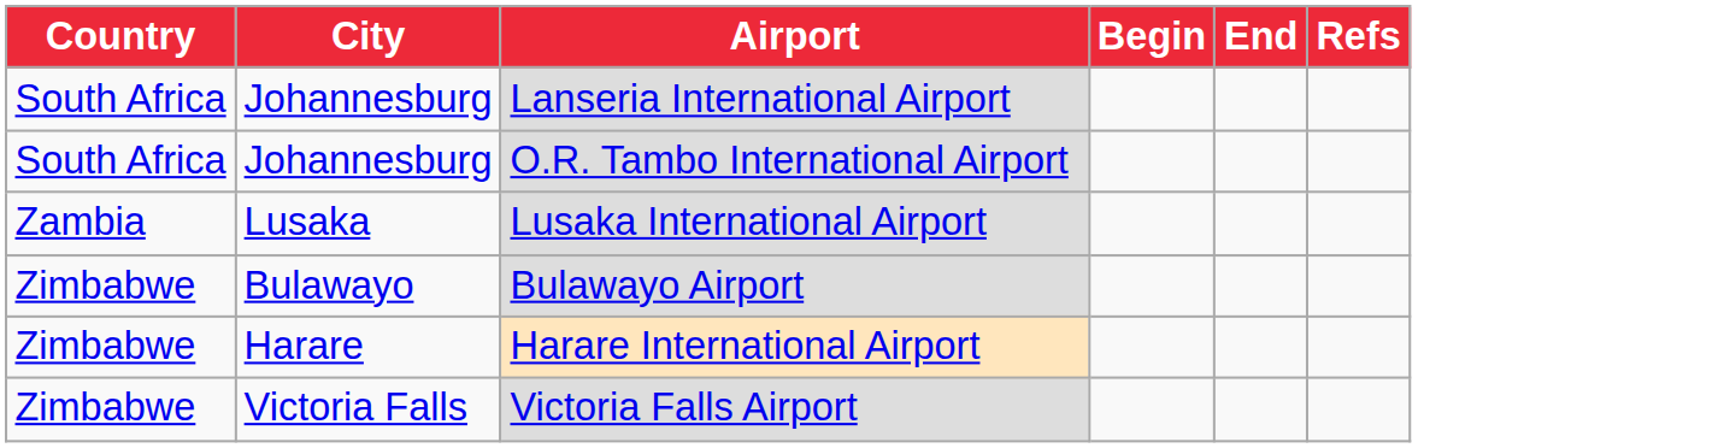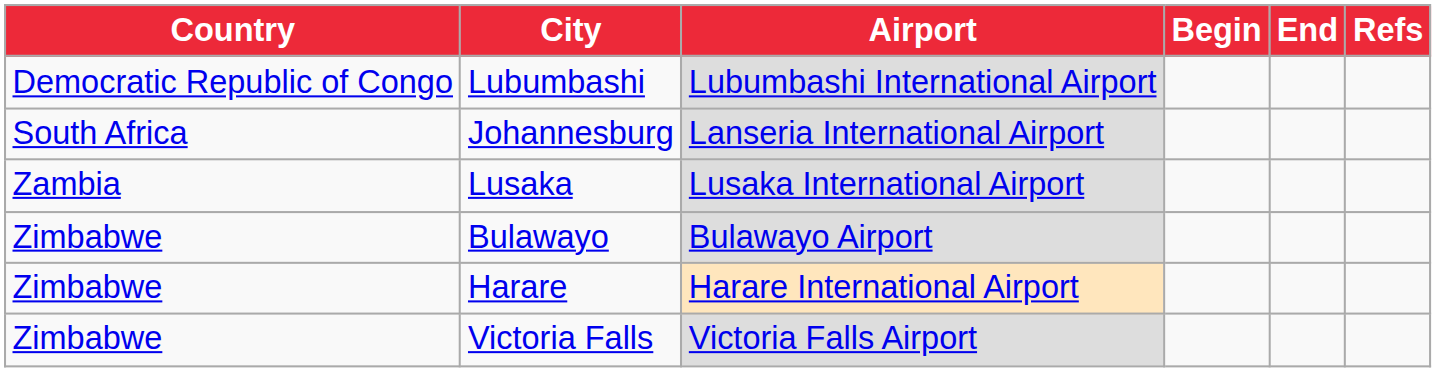 <table class="sortable wikitable toccolours">
 <tr>
 <th style="background-color: #ED2939; color: white">Country</th>
 <th style="background-color: #ED2939; color: white">City</th>
 <th style="background-color: #ED2939; color: white">Airport</th>
 <th style="background-color: #ED2939; color: white">Begin</th>
 <th style="background-color: #ED2939; color: white">End</th>
 <th style="background-color: #ED2939; color: white" class="unsortable">Refs</th>
 </tr>
 <tr>
-<td><a href='#'>South Africa</a></td>
-<td><a href='#'>Johannesburg</a></td>
-<td style="background-color: #DDDDDD"><a href='#'>Lanseria International Airport</a></td>
+<td><a href='#'>Democratic Republic of Congo</a></td>
+<td><a href='#'>Lubumbashi</a></td>
+<td style="background-color: #DDDDDD"><a href='#'>Lubumbashi International Airport</a></td>
 <td></td>
 <td></td>
 <td align=center></td>
 </tr>
 <tr>
 <td><a href='#'>South Africa</a></td>
 <td><a href='#'>Johannesburg</a></td>
-<td style="background-color: #DDDDDD"><a href='#'>O.R. Tambo International Airport</a> </td>
+<td style="background-color: #DDDDDD"><a href='#'>Lanseria International Airport</a></td>
 <td></td>
 <td></td>
 <td align=center></td>
 </tr>
 <tr>
 <td><a href='#'>Zambia</a></td>
 <td><a href='#'>Lusaka</a></td>
 <td style="background-color: #DDDDDD"><a href='#'>Lusaka International Airport</a></td>
 <td align=center></td>
 <td></td>
 <td align=center></td>
 </tr>
 <tr>
 <td><a href='#'>Zimbabwe</a></td>
 <td><a href='#'>Bulawayo</a></td>
 <td style="background-color: #DDDDDD"><a href='#'>Bulawayo Airport</a></td>
 <td align=center></td>
 <td></td>
 <td align=center></td>
 </tr>
 <tr>
 <td><a href='#'>Zimbabwe</a></td>
 <td><a href='#'>Harare</a></td>
 <td style="background-color: #FFE6BD"><a href='#'>Harare International Airport</a> </td>
 <td></td>
 <td></td>
 <td align=center></td>
 </tr>
 <tr>
 <td><a href='#'>Zimbabwe</a></td>
 <td><a href='#'>Victoria Falls</a></td>
 <td style="background-color: #DDDDDD"><a href='#'>Victoria Falls Airport</a></td>
 <td align=center></td>
 <td></td>
 <td align=center></td>
 </tr>
 </table>
